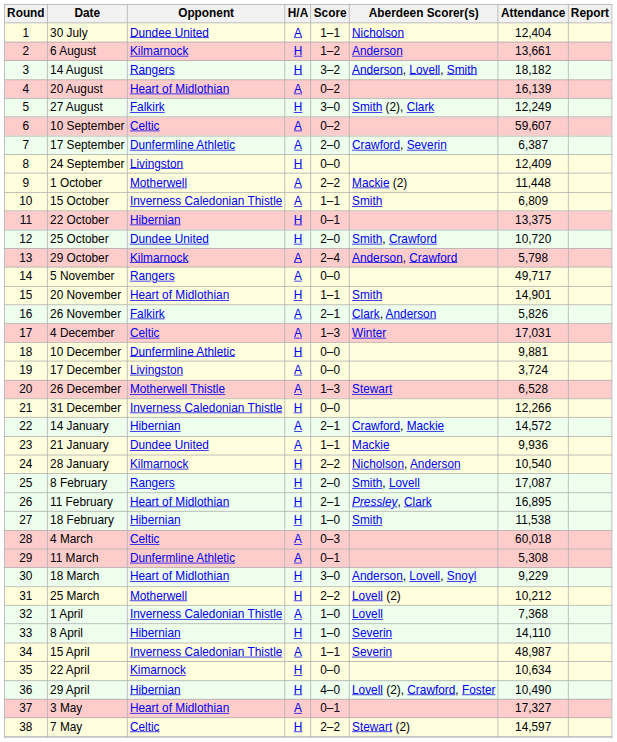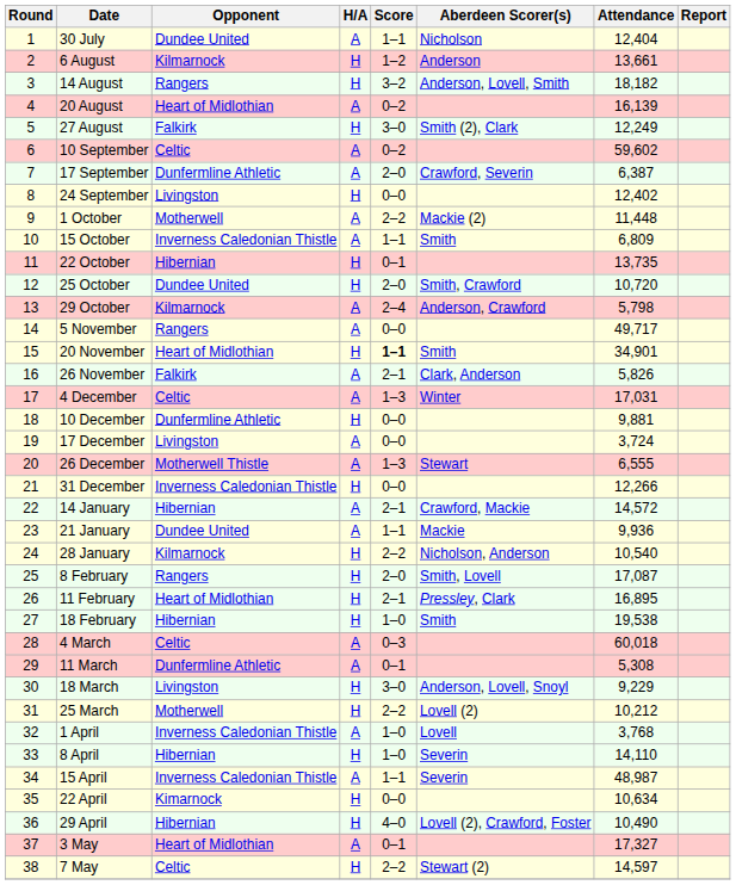 <table class="wikitable" style="text-align:center">
 <tr>
 <th>Round</th>
 <th>Date</th>
 <th>Opponent</th>
 <th>H/A</th>
 <th>Score</th>
 <th>Aberdeen Scorer(s)</th>
 <th>Attendance</th>
 <th>Report</th>
 </tr>
 <tr bgcolor=#FFFFDD>
 <td>1</td>
 <td align=left>30 July</td>
 <td align=left><a href='#'>Dundee United</a></td>
 <td><a href='#'>A</a></td>
 <td>1–1</td>
 <td align=left><a href='#'>Nicholson</a></td>
 <td>12,404</td>
 <td></td>
 </tr>
 <tr bgcolor=#FFCCCC>
 <td>2</td>
 <td align=left>6 August</td>
 <td align=left><a href='#'>Kilmarnock</a></td>
 <td><a href='#'>H</a></td>
 <td>1–2</td>
 <td align=left><a href='#'>Anderson</a></td>
 <td>13,661</td>
 <td></td>
 </tr>
 <tr bgcolor=#EEFFEE>
 <td>3</td>
 <td align=left>14 August</td>
 <td align=left><a href='#'>Rangers</a></td>
 <td><a href='#'>H</a></td>
 <td>3–2</td>
 <td align=left><a href='#'>Anderson</a>, <a href='#'>Lovell</a>, <a href='#'>Smith</a></td>
 <td>18,182</td>
 <td></td>
 </tr>
 <tr bgcolor=#FFCCCC>
 <td>4</td>
 <td align=left>20 August</td>
 <td align=left><a href='#'>Heart of Midlothian</a></td>
 <td><a href='#'>A</a></td>
 <td>0–2</td>
 <td align=left></td>
 <td>16,139</td>
 <td></td>
 </tr>
 <tr bgcolor=#EEFFEE>
 <td>5</td>
 <td align=left>27 August</td>
 <td align=left><a href='#'>Falkirk</a></td>
 <td><a href='#'>H</a></td>
 <td>3–0</td>
 <td align=left><a href='#'>Smith</a> (2), <a href='#'>Clark</a></td>
 <td>12,249</td>
 <td></td>
 </tr>
 <tr bgcolor=#FFCCCC>
 <td>6</td>
 <td align=left>10 September</td>
 <td align=left><a href='#'>Celtic</a></td>
 <td><a href='#'>A</a></td>
 <td>0–2</td>
 <td align=left></td>
-<td>59,607</td>
+<td>59,602</td>
 <td></td>
 </tr>
 <tr bgcolor=#EEFFEE>
 <td>7</td>
 <td align=left>17 September</td>
 <td align=left><a href='#'>Dunfermline Athletic</a></td>
 <td><a href='#'>A</a></td>
 <td>2–0</td>
 <td align=left><a href='#'>Crawford</a>, <a href='#'>Severin</a></td>
 <td>6,387</td>
 <td></td>
 </tr>
 <tr bgcolor=#FFFFDD>
 <td>8</td>
 <td align=left>24 September</td>
 <td align=left><a href='#'>Livingston</a></td>
 <td><a href='#'>H</a></td>
 <td>0–0</td>
 <td align=left></td>
-<td>12,409</td>
+<td>12,402</td>
 <td></td>
 </tr>
 <tr bgcolor=#FFFFDD>
 <td>9</td>
 <td align=left>1 October</td>
 <td align=left><a href='#'>Motherwell</a></td>
 <td><a href='#'>A</a></td>
 <td>2–2</td>
 <td align=left><a href='#'>Mackie</a> (2)</td>
 <td>11,448</td>
 <td></td>
 </tr>
 <tr bgcolor=#FFFFDD>
 <td>10</td>
 <td align=left>15 October</td>
 <td align=left><a href='#'>Inverness Caledonian Thistle</a></td>
 <td><a href='#'>A</a></td>
 <td>1–1</td>
 <td align=left><a href='#'>Smith</a></td>
 <td>6,809</td>
 <td></td>
 </tr>
 <tr bgcolor=#FFCCCC>
 <td>11</td>
 <td align=left>22 October</td>
 <td align=left><a href='#'>Hibernian</a></td>
 <td><a href='#'>H</a></td>
 <td>0–1</td>
 <td align=left></td>
-<td>13,375</td>
+<td>13,735</td>
 <td></td>
 </tr>
 <tr bgcolor=#EEFFEE>
 <td>12</td>
 <td align=left>25 October</td>
 <td align=left><a href='#'>Dundee United</a></td>
 <td><a href='#'>H</a></td>
 <td>2–0</td>
 <td align=left><a href='#'>Smith</a>, <a href='#'>Crawford</a></td>
 <td>10,720</td>
 <td></td>
 </tr>
 <tr bgcolor=#FFCCCC>
 <td>13</td>
 <td align=left>29 October</td>
 <td align=left><a href='#'>Kilmarnock</a></td>
 <td><a href='#'>A</a></td>
 <td>2–4</td>
 <td align=left><a href='#'>Anderson</a>, <a href='#'>Crawford</a></td>
 <td>5,798</td>
 <td></td>
 </tr>
 <tr bgcolor=#FFFFDD>
 <td>14</td>
 <td align=left>5 November</td>
 <td align=left><a href='#'>Rangers</a></td>
 <td><a href='#'>A</a></td>
 <td>0–0</td>
 <td align=left></td>
 <td>49,717</td>
 <td></td>
 </tr>
 <tr bgcolor=#FFFFDD>
 <td>15</td>
 <td align=left>20 November</td>
 <td align=left><a href='#'>Heart of Midlothian</a></td>
 <td><a href='#'>H</a></td>
-<td>1–1</td>
+<td><strong>1–1</strong></td>
 <td align=left><a href='#'>Smith</a></td>
-<td>14,901</td>
+<td>34,901</td>
 <td></td>
 </tr>
 <tr bgcolor=#EEFFEE>
 <td>16</td>
 <td align=left>26 November</td>
 <td align=left><a href='#'>Falkirk</a></td>
 <td><a href='#'>A</a></td>
 <td>2–1</td>
 <td align=left><a href='#'>Clark</a>, <a href='#'>Anderson</a></td>
 <td>5,826</td>
 <td></td>
 </tr>
 <tr bgcolor=#FFCCCC>
 <td>17</td>
 <td align=left>4 December</td>
 <td align=left><a href='#'>Celtic</a></td>
 <td><a href='#'>A</a></td>
 <td>1–3</td>
 <td align=left><a href='#'>Winter</a></td>
 <td>17,031</td>
 <td></td>
 </tr>
 <tr bgcolor=#FFFFDD>
 <td>18</td>
 <td align=left>10 December</td>
 <td align=left><a href='#'>Dunfermline Athletic</a></td>
 <td><a href='#'>H</a></td>
 <td>0–0</td>
 <td align=left></td>
 <td>9,881</td>
 <td></td>
 </tr>
 <tr bgcolor=#FFFFDD>
 <td>19</td>
 <td align=left>17 December</td>
 <td align=left><a href='#'>Livingston</a></td>
 <td><a href='#'>A</a></td>
 <td>0–0</td>
 <td align=left></td>
 <td>3,724</td>
 <td></td>
 </tr>
 <tr bgcolor=#FFCCCC>
 <td>20</td>
 <td align=left>26 December</td>
 <td align=left><a href='#'>Motherwell Thistle</a></td>
 <td><a href='#'>A</a></td>
 <td>1–3</td>
 <td align=left><a href='#'>Stewart</a></td>
-<td>6,528</td>
+<td>6,555</td>
 <td></td>
 </tr>
 <tr bgcolor=#FFFFDD>
 <td>21</td>
 <td align=left>31 December</td>
 <td align=left><a href='#'>Inverness Caledonian Thistle</a></td>
 <td><a href='#'>H</a></td>
 <td>0–0</td>
 <td align=left></td>
 <td>12,266</td>
 <td></td>
 </tr>
 <tr bgcolor=#EEFFEE>
 <td>22</td>
 <td align=left>14 January</td>
 <td align=left><a href='#'>Hibernian</a></td>
 <td><a href='#'>A</a></td>
 <td>2–1</td>
 <td align=left><a href='#'>Crawford</a>, <a href='#'>Mackie</a></td>
 <td>14,572</td>
 <td></td>
 </tr>
 <tr bgcolor=#FFFFDD>
 <td>23</td>
 <td align=left>21 January</td>
 <td align=left><a href='#'>Dundee United</a></td>
 <td><a href='#'>A</a></td>
 <td>1–1</td>
 <td align=left><a href='#'>Mackie</a></td>
 <td>9,936</td>
 <td></td>
 </tr>
 <tr bgcolor=#FFFFDD>
 <td>24</td>
 <td align=left>28 January</td>
 <td align=left><a href='#'>Kilmarnock</a></td>
 <td><a href='#'>H</a></td>
 <td>2–2</td>
 <td align=left><a href='#'>Nicholson</a>, <a href='#'>Anderson</a></td>
 <td>10,540</td>
 <td></td>
 </tr>
 <tr bgcolor=#EEFFEE>
 <td>25</td>
 <td align=left>8 February</td>
 <td align=left><a href='#'>Rangers</a></td>
 <td><a href='#'>H</a></td>
 <td>2–0</td>
 <td align=left><a href='#'>Smith</a>, <a href='#'>Lovell</a></td>
 <td>17,087</td>
 <td></td>
 </tr>
 <tr bgcolor=#EEFFEE>
 <td>26</td>
 <td align=left>11 February</td>
 <td align=left><a href='#'>Heart of Midlothian</a></td>
 <td><a href='#'>H</a></td>
 <td>2–1</td>
 <td align=left><em><a href='#'>Pressley</a></em>, <a href='#'>Clark</a></td>
 <td>16,895</td>
 <td></td>
 </tr>
 <tr bgcolor=#EEFFEE>
 <td>27</td>
 <td align=left>18 February</td>
 <td align=left><a href='#'>Hibernian</a></td>
 <td><a href='#'>H</a></td>
 <td>1–0</td>
 <td align=left><a href='#'>Smith</a></td>
-<td>11,538</td>
+<td>19,538</td>
 <td></td>
 </tr>
 <tr bgcolor=#FFCCCC>
 <td>28</td>
 <td align=left>4 March</td>
 <td align=left><a href='#'>Celtic</a></td>
 <td><a href='#'>A</a></td>
 <td>0–3</td>
 <td align=left></td>
 <td>60,018</td>
 <td></td>
 </tr>
 <tr bgcolor=#FFCCCC>
 <td>29</td>
 <td align=left>11 March</td>
 <td align=left><a href='#'>Dunfermline Athletic</a></td>
 <td><a href='#'>A</a></td>
 <td>0–1</td>
 <td align=left></td>
 <td>5,308</td>
 <td></td>
 </tr>
 <tr bgcolor=#EEFFEE>
 <td>30</td>
 <td align=left>18 March</td>
-<td align=left><a href='#'>Heart of Midlothian</a></td>
+<td align=left><a href='#'>Livingston</a></td>
 <td><a href='#'>H</a></td>
 <td>3–0</td>
 <td align=left><a href='#'>Anderson</a>, <a href='#'>Lovell</a>, <a href='#'>Snoyl</a></td>
 <td>9,229</td>
 <td></td>
 </tr>
 <tr bgcolor=#FFFFDD>
 <td>31</td>
 <td align=left>25 March</td>
 <td align=left><a href='#'>Motherwell</a></td>
 <td><a href='#'>H</a></td>
 <td>2–2</td>
 <td align=left><a href='#'>Lovell</a> (2)</td>
 <td>10,212</td>
 <td></td>
 </tr>
 <tr bgcolor=#EEFFEE>
 <td>32</td>
 <td align=left>1 April</td>
 <td align=left><a href='#'>Inverness Caledonian Thistle</a></td>
 <td><a href='#'>A</a></td>
 <td>1–0</td>
 <td align=left><a href='#'>Lovell</a></td>
-<td>7,368</td>
+<td>3,768</td>
 <td></td>
 </tr>
 <tr bgcolor=#EEFFEE>
 <td>33</td>
 <td align=left>8 April</td>
 <td align=left><a href='#'>Hibernian</a></td>
 <td><a href='#'>H</a></td>
 <td>1–0</td>
 <td align=left><a href='#'>Severin</a></td>
 <td>14,110</td>
 <td></td>
 </tr>
 <tr bgcolor=#FFFFDD>
 <td>34</td>
 <td align=left>15 April</td>
 <td align=left><a href='#'>Inverness Caledonian Thistle</a></td>
 <td><a href='#'>A</a></td>
 <td>1–1</td>
 <td align=left><a href='#'>Severin</a></td>
 <td>48,987</td>
 <td></td>
 </tr>
 <tr bgcolor=#FFFFDD>
 <td>35</td>
 <td align=left>22 April</td>
 <td align=left><a href='#'>Kimarnock</a></td>
 <td><a href='#'>H</a></td>
 <td>0–0</td>
 <td align=left></td>
 <td>10,634</td>
 <td></td>
 </tr>
 <tr bgcolor=#EEFFEE>
 <td>36</td>
 <td align=left>29 April</td>
 <td align=left><a href='#'>Hibernian</a></td>
 <td><a href='#'>H</a></td>
 <td>4–0</td>
 <td align=left><a href='#'>Lovell</a> (2), <a href='#'>Crawford</a>, <a href='#'>Foster</a></td>
 <td>10,490</td>
 <td></td>
 </tr>
 <tr bgcolor=#FFCCCC>
 <td>37</td>
 <td align=left>3 May</td>
 <td align=left><a href='#'>Heart of Midlothian</a></td>
 <td><a href='#'>A</a></td>
 <td>0–1</td>
 <td align=left></td>
 <td>17,327</td>
 <td></td>
 </tr>
 <tr bgcolor=#FFFFDD>
 <td>38</td>
 <td align=left>7 May</td>
 <td align=left><a href='#'>Celtic</a></td>
 <td><a href='#'>H</a></td>
 <td>2–2</td>
 <td align=left><a href='#'>Stewart</a> (2)</td>
 <td>14,597</td>
 <td></td>
 </tr>
 <tr>
 </tr>
 </table>
